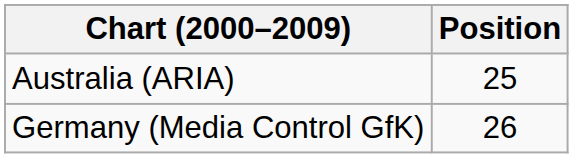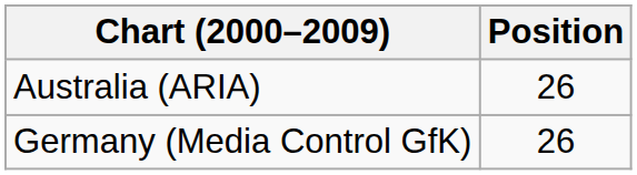 <table class="wikitable sortable">
 <tr>
 <th>Chart (2000–2009)</th>
 <th>Position</th>
 </tr>
 <tr>
 <td>Australia (ARIA)</td>
-<td align="center">25</td>
+<td align="center">26</td>
 </tr>
 <tr>
 <td>Germany (Media Control GfK)</td>
 <td align="center">26</td>
 </tr>
 </table>
